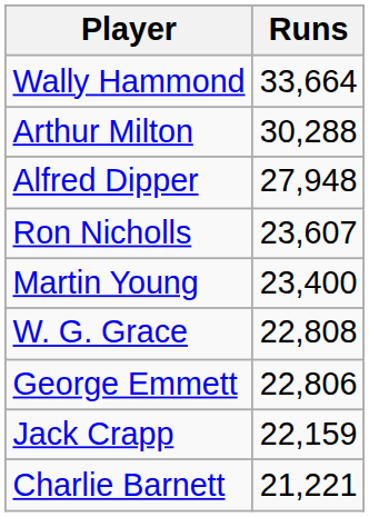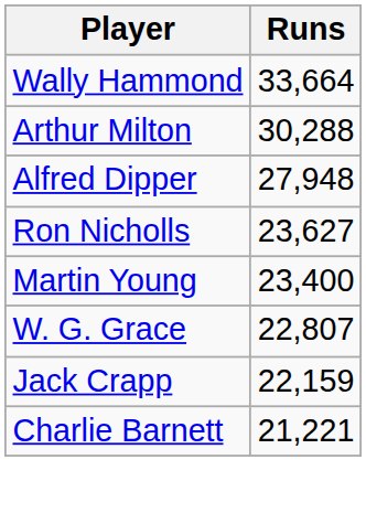 <table class="wikitable">
 <tr>
 <th>Player</th>
 <th>Runs</th>
 </tr>
 <tr>
 <td><a href='#'>Wally Hammond</a></td>
 <td>33,664</td>
 </tr>
 <tr>
 <td><a href='#'>Arthur Milton</a></td>
 <td>30,288</td>
 </tr>
 <tr>
 <td><a href='#'>Alfred Dipper</a></td>
 <td>27,948</td>
 </tr>
 <tr>
 <td><a href='#'>Ron Nicholls</a></td>
-<td>23,607</td>
+<td>23,627</td>
 </tr>
 <tr>
 <td><a href='#'>Martin Young</a></td>
 <td>23,400</td>
 </tr>
 <tr>
 <td><a href='#'>W. G. Grace</a></td>
-<td>22,808</td>
-</tr>
-<tr>
-<td><a href='#'>George Emmett</a></td>
-<td>22,806</td>
+<td>22,807</td>
 </tr>
 <tr>
 <td><a href='#'>Jack Crapp</a></td>
 <td>22,159</td>
 </tr>
 <tr>
 <td><a href='#'>Charlie Barnett</a></td>
 <td>21,221</td>
 </tr>
 </table>
